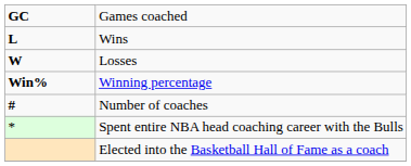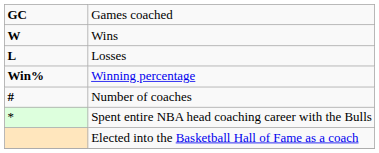 <table class="wikitable">
 <tr>
 <td><strong>GC</strong></td>
 <td>Games coached</td>
 </tr>
 <tr>
-<td><strong>L</strong></td>
+<td><strong>W</strong></td>
 <td>Wins</td>
 </tr>
 <tr>
-<td><strong>W</strong></td>
+<td><strong>L</strong></td>
 <td>Losses</td>
 </tr>
 <tr>
 <td><strong>Win%</strong></td>
 <td><a href='#'>Winning percentage</a></td>
 </tr>
 <tr>
 <td><strong>#</strong></td>
 <td>Number of coaches</td>
 </tr>
 <tr>
 <td style="background-color:#ddffdd; width:6em">*</td>
 <td>Spent entire NBA head coaching career with the Bulls</td>
 </tr>
 <tr>
 <td style="background-color:#FFE6BD; width:6em"></td>
 <td>Elected into the <a href='#'>Basketball Hall of Fame as a coach</a></td>
 </tr>
 <tr>
 </tr>
 </table>
